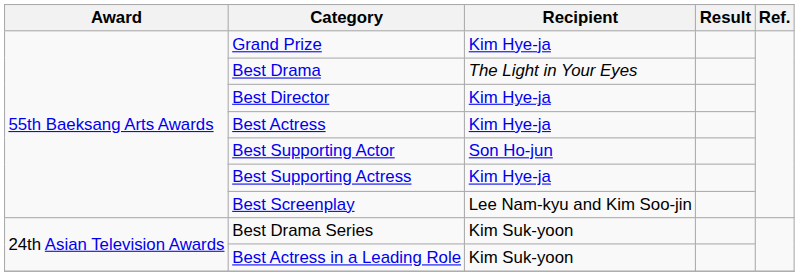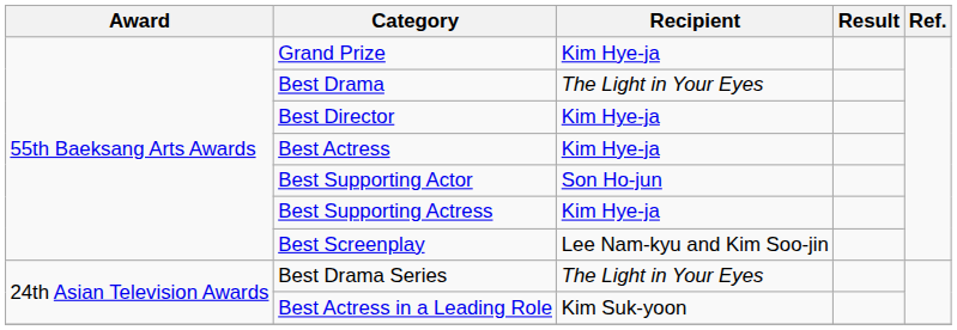 <table class="wikitable">
 <tr>
 <th>Award</th>
 <th>Category</th>
 <th>Recipient</th>
 <th>Result</th>
 <th>Ref.</th>
 </tr>
 <tr>
 <td rowspan=7><a href='#'>55th Baeksang Arts Awards</a></td>
 <td><a href='#'>Grand Prize</a></td>
 <td><a href='#'>Kim Hye-ja</a></td>
 <td></td>
 <td rowspan=7></td>
 </tr>
 <tr>
 <td><a href='#'>Best Drama</a></td>
 <td><em>The Light in Your Eyes</em></td>
 <td></td>
 </tr>
 <tr>
 <td><a href='#'>Best Director</a></td>
 <td><a href='#'>Kim Hye-ja</a></td>
 <td></td>
 </tr>
 <tr>
 <td><a href='#'>Best Actress</a></td>
 <td><a href='#'>Kim Hye-ja</a></td>
 <td></td>
 </tr>
 <tr>
 <td><a href='#'>Best Supporting Actor</a></td>
 <td><a href='#'>Son Ho-jun</a></td>
 <td></td>
 </tr>
 <tr>
 <td><a href='#'>Best Supporting Actress</a></td>
 <td><a href='#'>Kim Hye-ja</a></td>
 <td></td>
 </tr>
 <tr>
 <td><a href='#'>Best Screenplay</a></td>
 <td>Lee Nam-kyu and Kim Soo-jin</td>
 <td></td>
 </tr>
 <tr>
 <td rowspan=2>24th <a href='#'>Asian Television Awards</a></td>
 <td>Best Drama Series</td>
-<td>Kim Suk-yoon</td>
+<td><em>The Light in Your Eyes</em></td>
 <td></td>
 <td rowspan=2></td>
 </tr>
 <tr>
 <td><a href='#'>Best Actress in a Leading Role</a></td>
 <td>Kim Suk-yoon</td>
 <td></td>
 </tr>
 <tr>
 </tr>
 </table>
